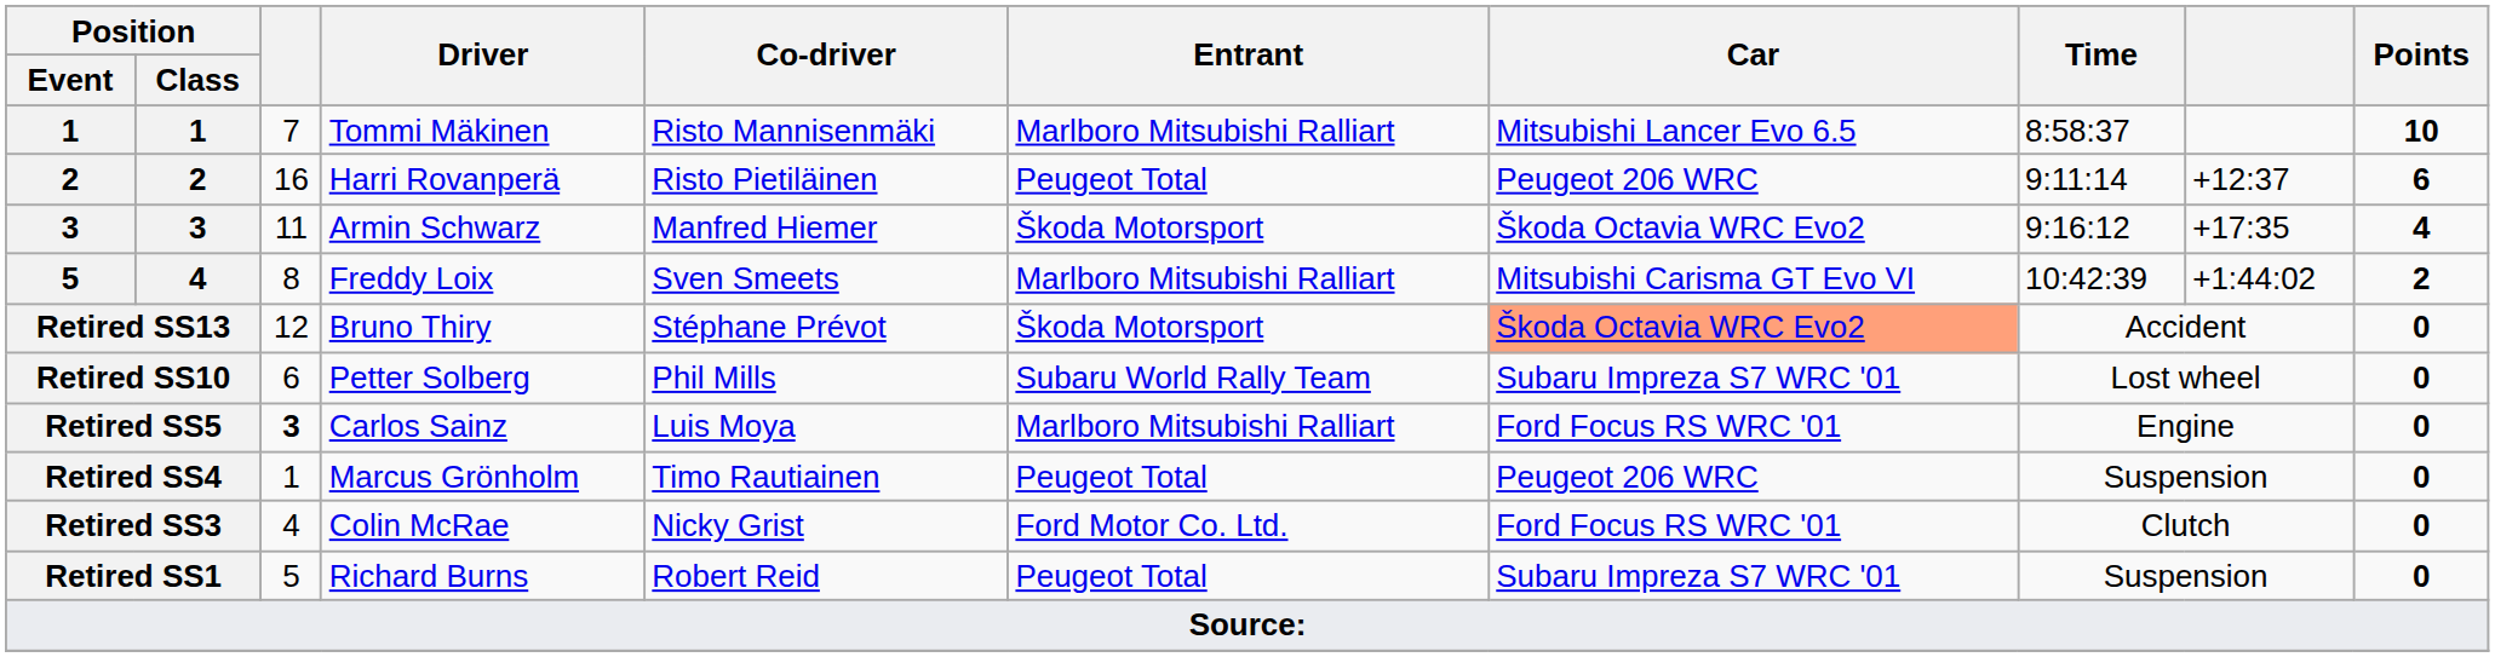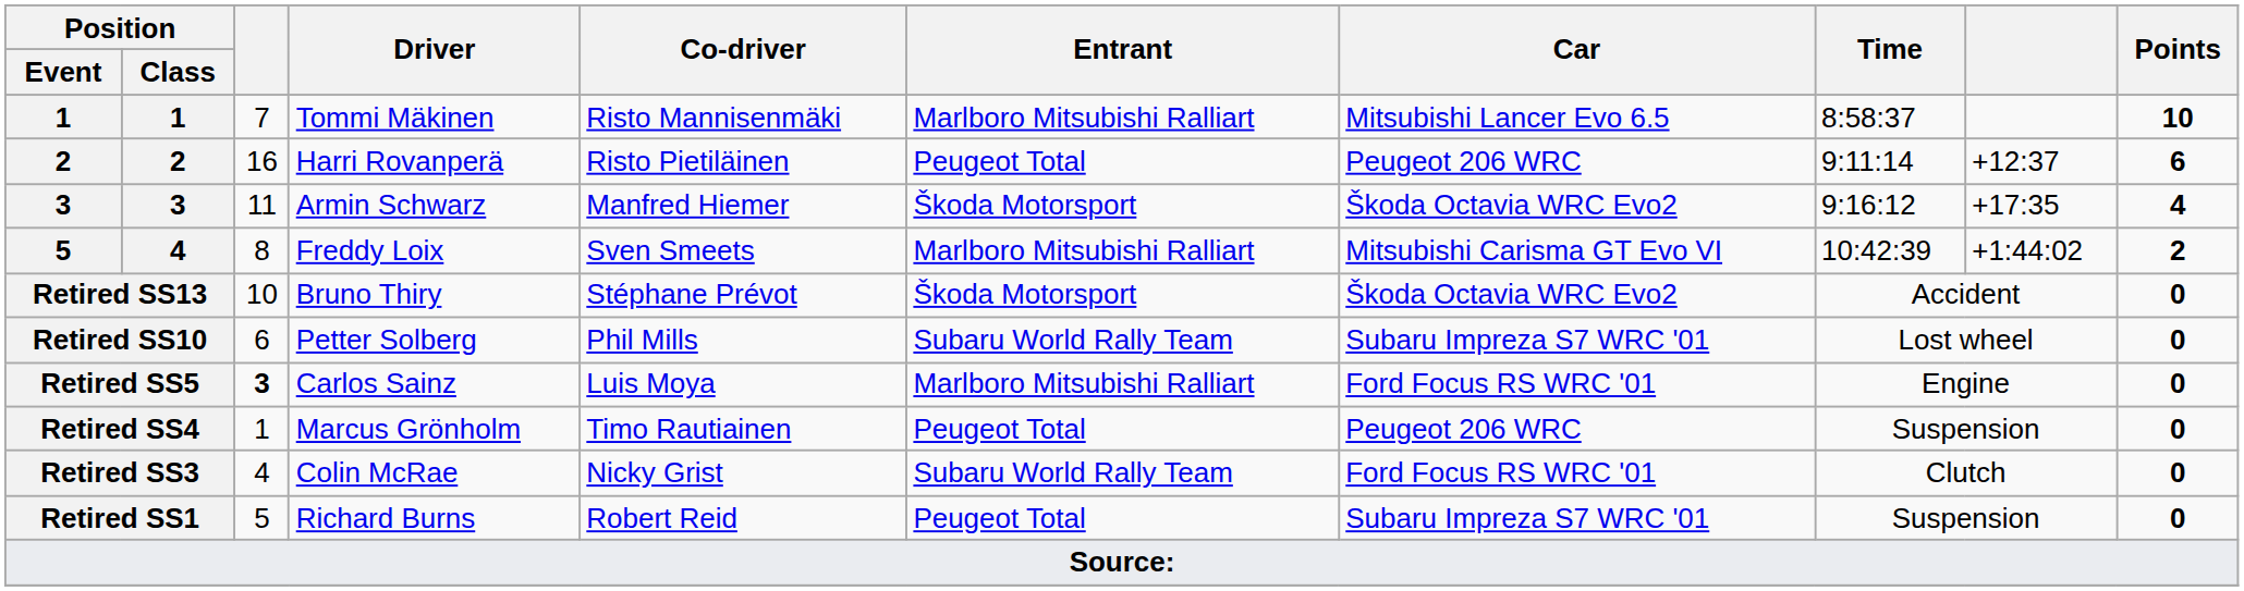 <table class="wikitable" width=85% style="font-size: 85%;">
 <tr>
 <th colspan="2">Position</th>
 <th rowspan="2"></th>
 <th rowspan="2">Driver</th>
 <th rowspan="2">Co-driver</th>
 <th rowspan="2">Entrant</th>
 <th rowspan="2">Car</th>
 <th rowspan="2">Time</th>
 <th rowspan="2"></th>
 <th rowspan="2">Points</th>
 </tr>
 <tr>
 <th>Event</th>
 <th>Class</th>
 </tr>
 <tr>
 <th>1</th>
 <th>1</th>
 <td align="center">7</td>
 <td> <a href='#'>Tommi Mäkinen</a></td>
 <td> <a href='#'>Risto Mannisenmäki</a></td>
 <td> <a href='#'>Marlboro Mitsubishi Ralliart</a></td>
 <td><a href='#'>Mitsubishi Lancer Evo 6.5</a></td>
 <td>8:58:37</td>
 <td></td>
 <td align="center"><strong>10</strong></td>
 </tr>
 <tr>
 <th>2</th>
 <th>2</th>
 <td align="center">16</td>
 <td> <a href='#'>Harri Rovanperä</a></td>
 <td> <a href='#'>Risto Pietiläinen</a></td>
 <td> <a href='#'>Peugeot Total</a></td>
 <td><a href='#'>Peugeot 206 WRC</a></td>
 <td>9:11:14</td>
 <td>+12:37</td>
 <td align="center"><strong>6</strong></td>
 </tr>
 <tr>
 <th>3</th>
 <th>3</th>
 <td align="center">11</td>
 <td> <a href='#'>Armin Schwarz</a></td>
 <td> <a href='#'>Manfred Hiemer</a></td>
 <td> <a href='#'>Škoda Motorsport</a></td>
 <td><a href='#'>Škoda Octavia WRC Evo2</a></td>
 <td>9:16:12</td>
 <td>+17:35</td>
 <td align="center"><strong>4</strong></td>
 </tr>
 <tr>
 <th>5</th>
 <th>4</th>
 <td align="center">8</td>
 <td> <a href='#'>Freddy Loix</a></td>
 <td> <a href='#'>Sven Smeets</a></td>
 <td> <a href='#'>Marlboro Mitsubishi Ralliart</a></td>
 <td><a href='#'>Mitsubishi Carisma GT Evo VI</a></td>
 <td>10:42:39</td>
 <td>+1:44:02</td>
 <td align="center"><strong>2</strong></td>
 </tr>
 <tr>
 <th colspan="2">Retired SS13</th>
-<td align="center">12</td>
+<td align="center">10</td>
 <td> <a href='#'>Bruno Thiry</a></td>
 <td> <a href='#'>Stéphane Prévot</a></td>
 <td> <a href='#'>Škoda Motorsport</a></td>
-<td style="background: lightsalmon;"><a href='#'>Škoda Octavia WRC Evo2</a></td>
+<td><a href='#'>Škoda Octavia WRC Evo2</a></td>
 <td align="center" colspan="2">Accident</td>
 <td align="center"><strong>0</strong></td>
 </tr>
 <tr>
 <th colspan="2">Retired SS10</th>
 <td align="center">6</td>
 <td> <a href='#'>Petter Solberg</a></td>
 <td> <a href='#'>Phil Mills</a></td>
 <td> <a href='#'>Subaru World Rally Team</a></td>
 <td><a href='#'>Subaru Impreza S7 WRC '01</a></td>
 <td align="center" colspan="2">Lost wheel</td>
 <td align="center"><strong>0</strong></td>
 </tr>
 <tr>
 <th colspan="2">Retired SS5</th>
 <td align="center"><strong>3</strong></td>
 <td> <a href='#'>Carlos Sainz</a></td>
 <td> <a href='#'>Luis Moya</a></td>
 <td> <a href='#'>Marlboro Mitsubishi Ralliart</a></td>
 <td><a href='#'>Ford Focus RS WRC '01</a></td>
 <td align="center" colspan="2">Engine</td>
 <td align="center"><strong>0</strong></td>
 </tr>
 <tr>
 <th colspan="2">Retired SS4</th>
 <td align="center">1</td>
 <td> <a href='#'>Marcus Grönholm</a></td>
 <td> <a href='#'>Timo Rautiainen</a></td>
 <td> <a href='#'>Peugeot Total</a></td>
 <td><a href='#'>Peugeot 206 WRC</a></td>
 <td align="center" colspan="2">Suspension</td>
 <td align="center"><strong>0</strong></td>
 </tr>
 <tr>
 <th colspan="2">Retired SS3</th>
 <td align="center">4</td>
 <td> <a href='#'>Colin McRae</a></td>
 <td> <a href='#'>Nicky Grist</a></td>
-<td> <a href='#'>Ford Motor Co. Ltd.</a></td>
+<td> <a href='#'>Subaru World Rally Team</a></td>
 <td><a href='#'>Ford Focus RS WRC '01</a></td>
 <td align="center" colspan="2">Clutch</td>
 <td align="center"><strong>0</strong></td>
 </tr>
 <tr>
 <th colspan="2">Retired SS1</th>
 <td align="center">5</td>
 <td> <a href='#'>Richard Burns</a></td>
 <td> <a href='#'>Robert Reid</a></td>
 <td> <a href='#'>Peugeot Total</a></td>
 <td><a href='#'>Subaru Impreza S7 WRC '01</a></td>
 <td align="center" colspan="2">Suspension</td>
 <td align="center"><strong>0</strong></td>
 </tr>
 <tr>
 <td style="background-color:#EAECF0; text-align:center" colspan="10"><strong>Source:</strong></td>
 </tr>
 <tr>
 </tr>
 </table>
